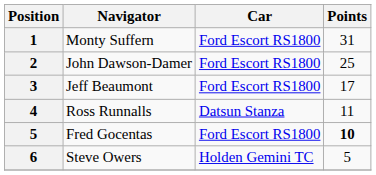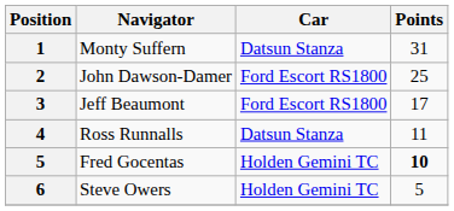 <table class="wikitable" border="1">
 <tr>
 <th>Position</th>
 <th>Navigator</th>
 <th>Car</th>
 <th>Points</th>
 </tr>
 <tr>
 <th>1</th>
 <td>Monty Suffern</td>
-<td><a href='#'>Ford Escort RS1800</a></td>
+<td><a href='#'>Datsun Stanza</a></td>
 <td align="center">31</td>
 </tr>
 <tr>
 <th>2</th>
 <td>John Dawson-Damer</td>
 <td><a href='#'>Ford Escort RS1800</a></td>
 <td align="center">25</td>
 </tr>
 <tr>
 <th>3</th>
 <td>Jeff Beaumont</td>
 <td><a href='#'>Ford Escort RS1800</a></td>
 <td align="center">17</td>
 </tr>
 <tr>
 <th>4</th>
 <td>Ross Runnalls</td>
 <td><a href='#'>Datsun Stanza</a></td>
 <td align="center">11</td>
 </tr>
 <tr>
 <th>5</th>
 <td>Fred Gocentas</td>
-<td><a href='#'>Ford Escort RS1800</a></td>
+<td><a href='#'>Holden Gemini TC</a></td>
 <td align="center"><strong>10</strong></td>
 </tr>
 <tr>
 <th>6</th>
 <td>Steve Owers</td>
 <td><a href='#'>Holden Gemini TC</a></td>
 <td align="center">5</td>
 </tr>
 <tr>
 </tr>
 </table>
